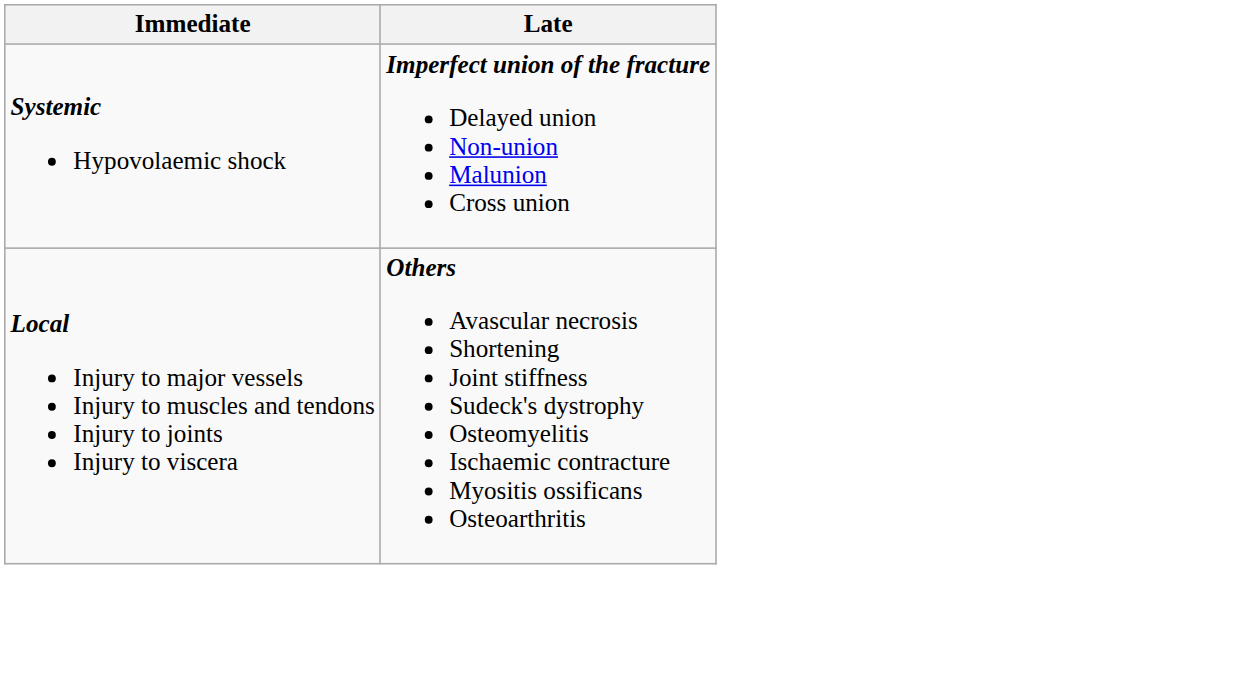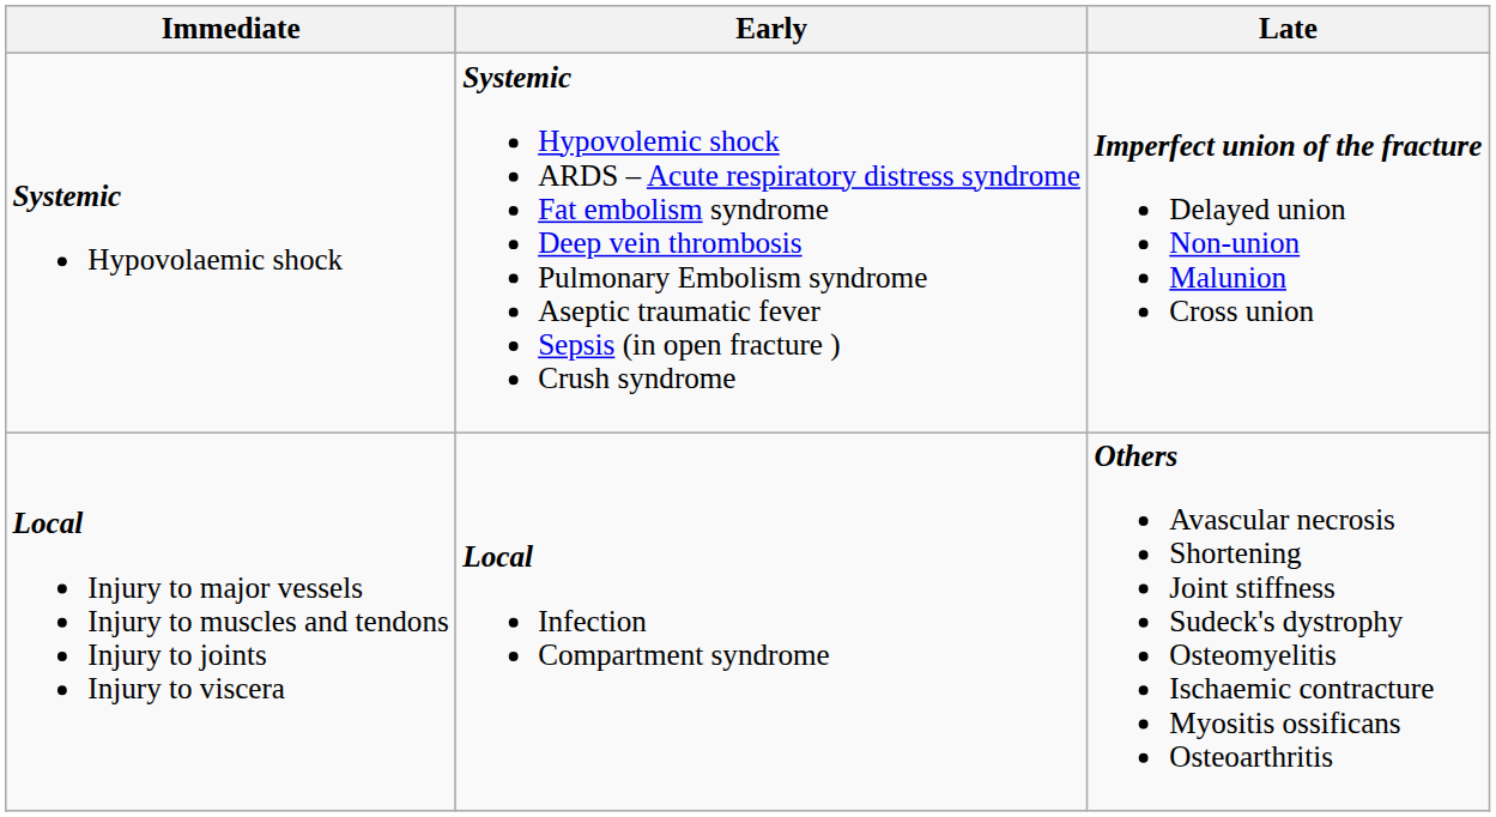 <table class="wikitable">
 <tr>
 <th>Immediate</th>
+<th>Early</th>
 <th>Late</th>
 </tr>
 <tr>
 <td><strong><em>Systemic</em></strong><br><ul><li>Hypovolaemic shock</li></ul></td>
+<td><strong><em>Systemic</em></strong><br><ul><li><a href='#'>Hypovolemic shock</a></li><li>ARDS – <a href='#'>Acute respiratory distress syndrome</a></li><li><a href='#'>Fat embolism</a> syndrome</li><li><a href='#'>Deep vein thrombosis</a></li><li>Pulmonary Embolism syndrome</li><li>Aseptic traumatic fever</li><li><a href='#'>Sepsis</a> (in open fracture )</li><li>Crush syndrome</li></ul></td>
 <td><strong><em>Imperfect union of the fracture</em></strong><br><ul><li>Delayed union</li><li><a href='#'>Non-union</a></li><li><a href='#'>Malunion</a></li><li>Cross union</li></ul></td>
 </tr>
 <tr>
 <td><strong><em>Local</em></strong><br><ul><li>Injury to major vessels</li><li>Injury to muscles and tendons</li><li>Injury to joints</li><li>Injury to viscera</li></ul></td>
+<td><strong><em>Local</em></strong><br><ul><li>Infection</li><li>Compartment syndrome</li></ul></td>
 <td><strong><em>Others</em></strong><br><ul><li>Avascular necrosis</li><li>Shortening</li><li>Joint stiffness</li><li>Sudeck's dystrophy</li><li>Osteomyelitis</li><li>Ischaemic contracture</li><li>Myositis ossificans</li><li>Osteoarthritis</li></ul></td>
 </tr>
 </table>
